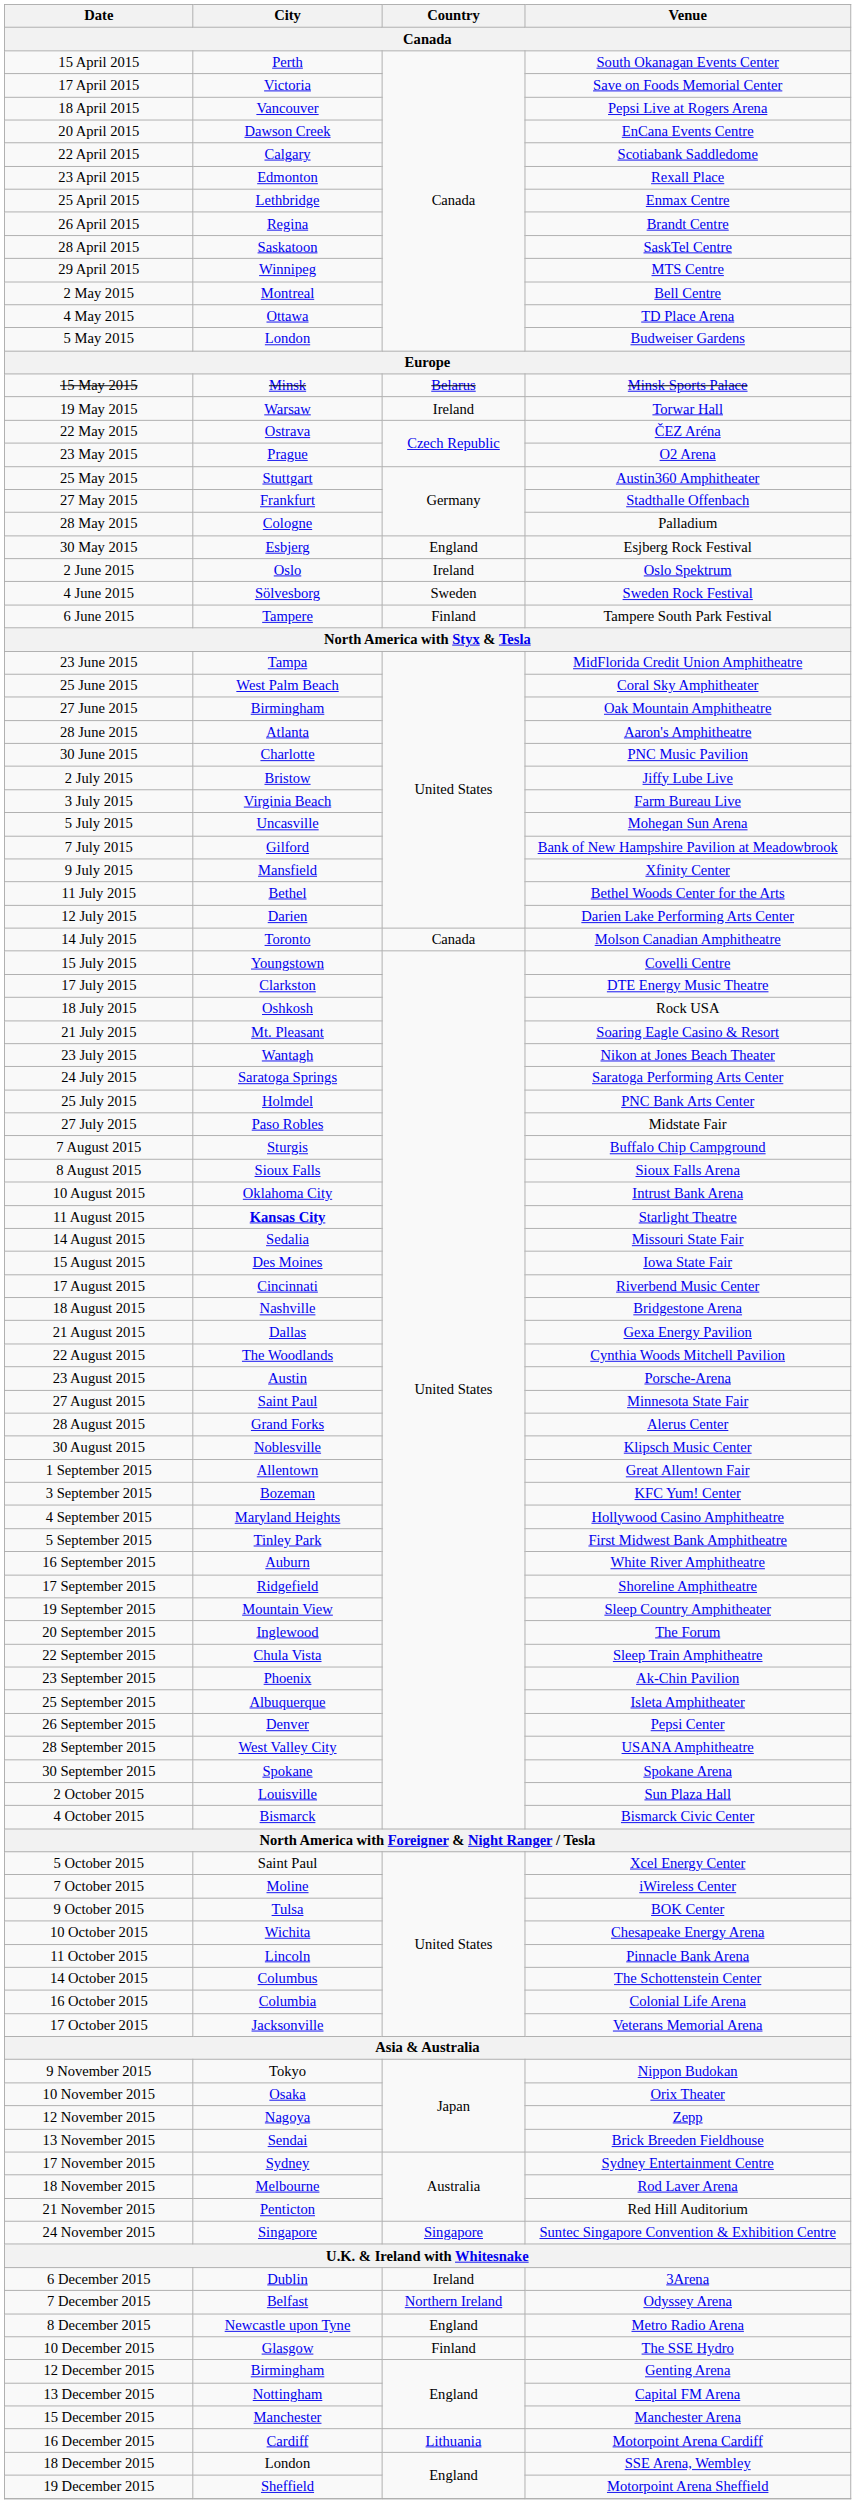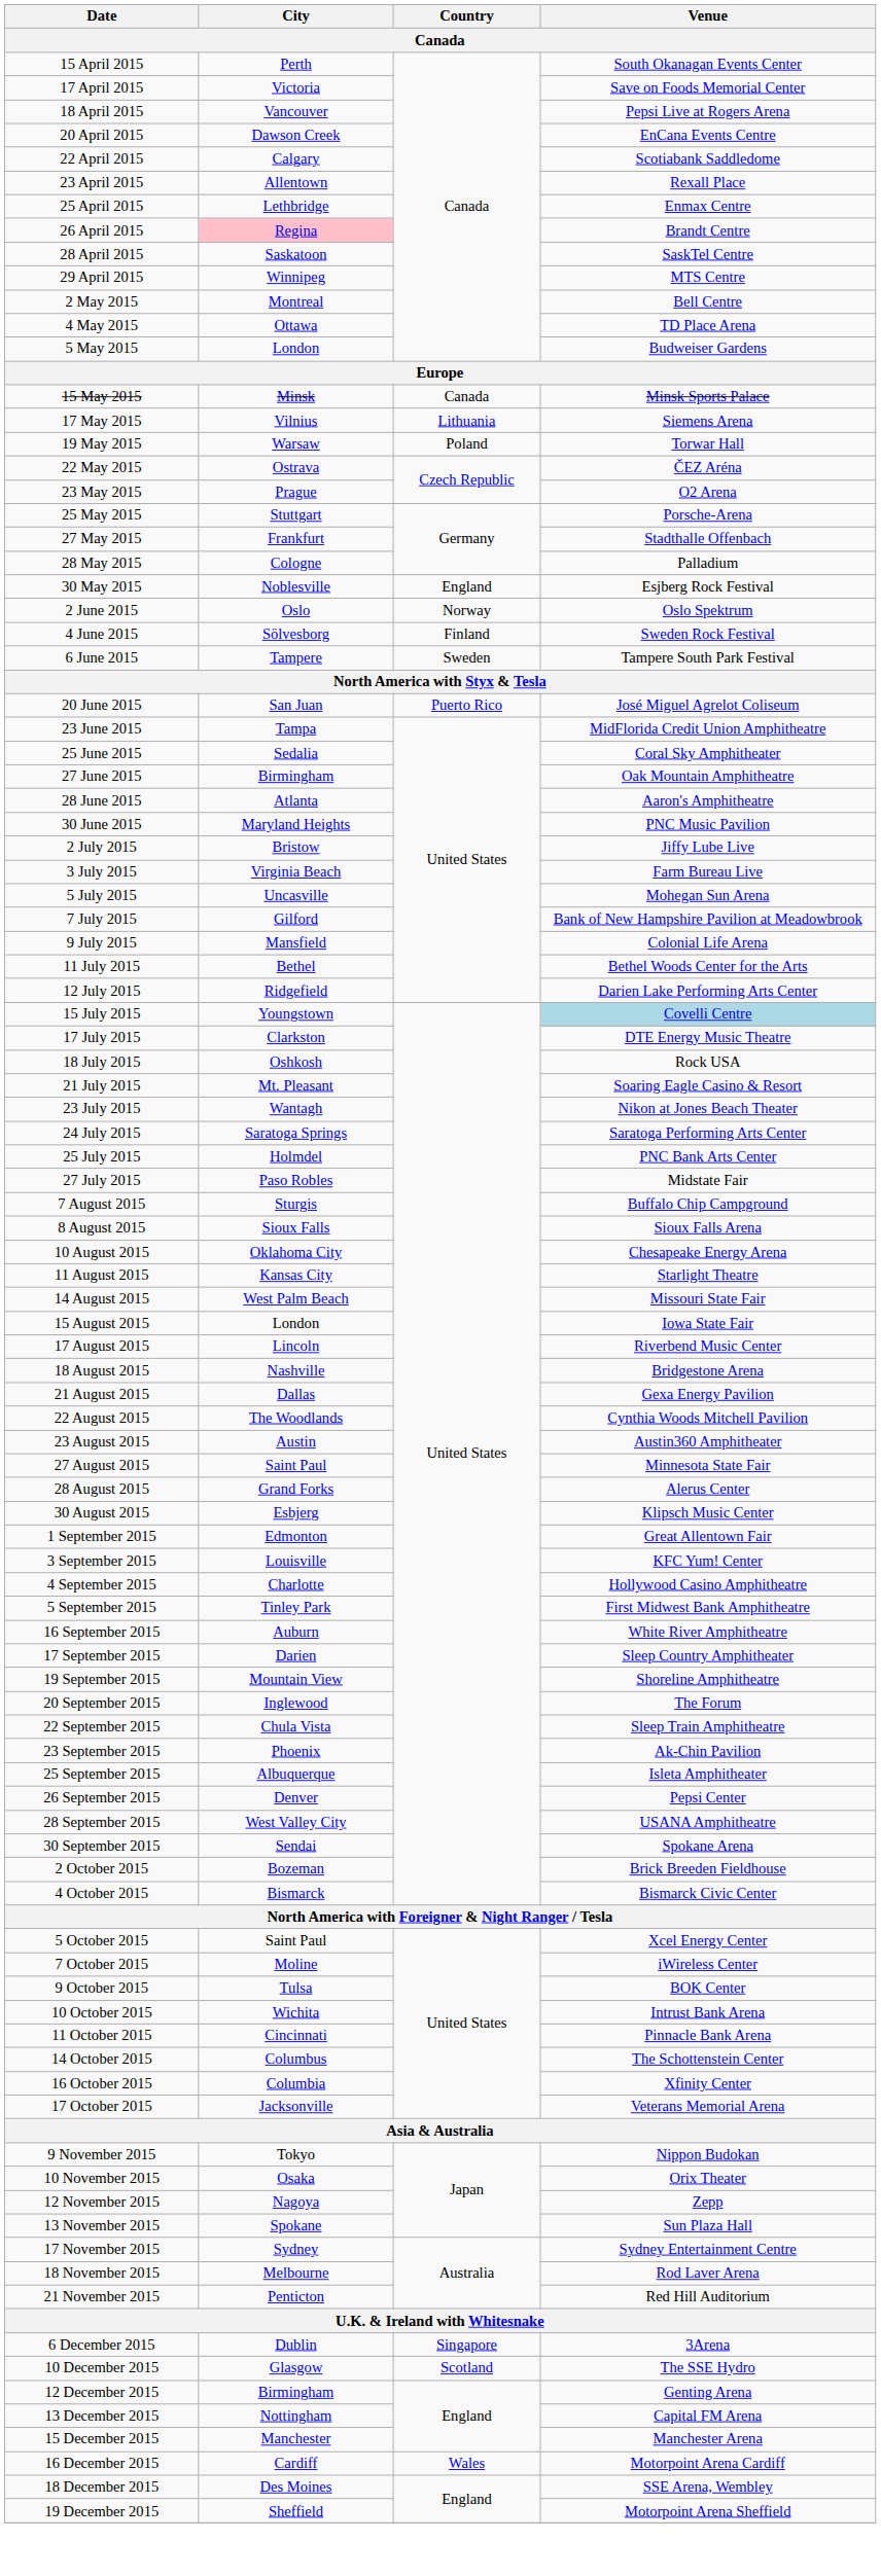 <table class="wikitable" style="text-align:center;">
 <tr>
 <th width="200">Date</th>
 <th width="200">City</th>
 <th width="150">Country</th>
 <th width="350">Venue</th>
 </tr>
 <tr>
 <th colspan="4">Canada</th>
 </tr>
 <tr>
 <td>15 April 2015</td>
 <td><a href='#'>Perth</a></td>
 <td rowspan="13">Canada</td>
 <td><a href='#'>South Okanagan Events Center</a></td>
 </tr>
 <tr>
 <td>17 April 2015</td>
 <td><a href='#'>Victoria</a></td>
 <td><a href='#'>Save on Foods Memorial Center</a></td>
 </tr>
 <tr>
 <td>18 April 2015</td>
 <td><a href='#'>Vancouver</a></td>
 <td><a href='#'>Pepsi Live at Rogers Arena</a></td>
 </tr>
 <tr>
 <td>20 April 2015</td>
 <td><a href='#'>Dawson Creek</a></td>
 <td><a href='#'>EnCana Events Centre</a></td>
 </tr>
 <tr>
 <td>22 April 2015</td>
 <td><a href='#'>Calgary</a></td>
 <td><a href='#'>Scotiabank Saddledome</a></td>
 </tr>
 <tr>
 <td>23 April 2015</td>
-<td><a href='#'>Edmonton</a></td>
+<td><a href='#'>Allentown</a></td>
 <td><a href='#'>Rexall Place</a></td>
 </tr>
 <tr>
 <td>25 April 2015</td>
 <td><a href='#'>Lethbridge</a></td>
 <td><a href='#'>Enmax Centre</a></td>
 </tr>
 <tr>
 <td>26 April 2015</td>
-<td><a href='#'>Regina</a></td>
+<td style="background: pink;"><a href='#'>Regina</a></td>
 <td><a href='#'>Brandt Centre</a></td>
 </tr>
 <tr>
 <td>28 April 2015</td>
 <td><a href='#'>Saskatoon</a></td>
 <td><a href='#'>SaskTel Centre</a></td>
 </tr>
 <tr>
 <td>29 April 2015</td>
 <td><a href='#'>Winnipeg</a></td>
 <td><a href='#'>MTS Centre</a></td>
 </tr>
 <tr>
 <td>2 May 2015</td>
 <td><a href='#'>Montreal</a></td>
 <td><a href='#'>Bell Centre</a></td>
 </tr>
 <tr>
 <td>4 May 2015</td>
 <td><a href='#'>Ottawa</a></td>
 <td><a href='#'>TD Place Arena</a></td>
 </tr>
 <tr>
 <td>5 May 2015</td>
 <td><a href='#'>London</a></td>
 <td><a href='#'>Budweiser Gardens</a></td>
 </tr>
 <tr>
 <th colspan="4">Europe</th>
 </tr>
 <tr>
 <td><s>15 May 2015</s></td>
 <td><s><a href='#'>Minsk</a></s></td>
-<td><s><a href='#'>Belarus</a></s></td>
+<td>Canada</td>
 <td><s><a href='#'>Minsk Sports Palace</a></s></td>
+</tr>
+<tr>
+<td>17 May 2015</td>
+<td><a href='#'>Vilnius</a></td>
+<td><a href='#'>Lithuania</a></td>
+<td><a href='#'>Siemens Arena</a></td>
 </tr>
 <tr>
 <td>19 May 2015</td>
 <td><a href='#'>Warsaw</a></td>
-<td>Ireland</td>
+<td>Poland</td>
 <td><a href='#'>Torwar Hall</a></td>
 </tr>
 <tr>
 <td>22 May 2015</td>
 <td><a href='#'>Ostrava</a></td>
 <td rowspan = "2"><a href='#'>Czech Republic</a></td>
 <td><a href='#'>ČEZ Aréna</a></td>
 </tr>
 <tr>
 <td>23 May 2015</td>
 <td><a href='#'>Prague</a></td>
 <td><a href='#'>O2 Arena</a></td>
 </tr>
 <tr>
 <td>25 May 2015</td>
 <td><a href='#'>Stuttgart</a></td>
 <td rowspan = "3">Germany</td>
-<td><a href='#'>Austin360 Amphitheater</a></td>
+<td><a href='#'>Porsche-Arena</a></td>
 </tr>
 <tr>
 <td>27 May 2015</td>
 <td><a href='#'>Frankfurt</a></td>
 <td><a href='#'>Stadthalle Offenbach</a></td>
 </tr>
 <tr>
 <td>28 May 2015</td>
 <td><a href='#'>Cologne</a></td>
 <td>Palladium</td>
 </tr>
 <tr>
 <td>30 May 2015</td>
-<td><a href='#'>Esbjerg</a></td>
+<td><a href='#'>Noblesville</a></td>
 <td>England</td>
 <td>Esjberg Rock Festival</td>
 </tr>
 <tr>
 <td>2 June 2015</td>
 <td><a href='#'>Oslo</a></td>
-<td>Ireland</td>
+<td>Norway</td>
 <td><a href='#'>Oslo Spektrum</a></td>
 </tr>
 <tr>
 <td>4 June 2015</td>
 <td><a href='#'>Sölvesborg</a></td>
-<td>Sweden</td>
+<td>Finland</td>
 <td><a href='#'>Sweden Rock Festival</a></td>
 </tr>
 <tr>
 <td>6 June 2015</td>
 <td><a href='#'>Tampere</a></td>
-<td>Finland</td>
+<td>Sweden</td>
 <td>Tampere South Park Festival</td>
 </tr>
 <tr>
 <th colspan="4">North America with <a href='#'>Styx</a> & <a href='#'>Tesla</a></th>
+</tr>
+<tr>
+<td>20 June 2015</td>
+<td><a href='#'>San Juan</a></td>
+<td><a href='#'>Puerto Rico</a></td>
+<td><a href='#'>José Miguel Agrelot Coliseum</a></td>
 </tr>
 <tr>
 <td>23 June 2015</td>
 <td><a href='#'>Tampa</a></td>
 <td rowspan="12">United States</td>
 <td><a href='#'>MidFlorida Credit Union Amphitheatre</a></td>
 </tr>
 <tr>
 <td>25 June 2015</td>
-<td><a href='#'>West Palm Beach</a></td>
+<td><a href='#'>Sedalia</a></td>
 <td><a href='#'>Coral Sky Amphitheater</a></td>
 </tr>
 <tr>
 <td>27 June 2015</td>
 <td><a href='#'>Birmingham</a></td>
 <td><a href='#'>Oak Mountain Amphitheatre</a></td>
 </tr>
 <tr>
 <td>28 June 2015</td>
 <td><a href='#'>Atlanta</a></td>
 <td><a href='#'>Aaron's Amphitheatre</a></td>
 </tr>
 <tr>
 <td>30 June 2015</td>
-<td><a href='#'>Charlotte</a></td>
+<td><a href='#'>Maryland Heights</a></td>
 <td><a href='#'>PNC Music Pavilion</a></td>
 </tr>
 <tr>
 <td>2 July 2015</td>
 <td><a href='#'>Bristow</a></td>
 <td><a href='#'>Jiffy Lube Live</a></td>
 </tr>
 <tr>
 <td>3 July 2015</td>
 <td><a href='#'>Virginia Beach</a></td>
 <td><a href='#'>Farm Bureau Live</a></td>
 </tr>
 <tr>
 <td>5 July 2015</td>
 <td><a href='#'>Uncasville</a></td>
 <td><a href='#'>Mohegan Sun Arena</a></td>
 </tr>
 <tr>
 <td>7 July 2015</td>
 <td><a href='#'>Gilford</a></td>
 <td><a href='#'>Bank of New Hampshire Pavilion at Meadowbrook</a></td>
 </tr>
 <tr>
 <td>9 July 2015</td>
 <td><a href='#'>Mansfield</a></td>
-<td><a href='#'>Xfinity Center</a></td>
+<td><a href='#'>Colonial Life Arena</a></td>
 </tr>
 <tr>
 <td>11 July 2015</td>
 <td><a href='#'>Bethel</a></td>
 <td><a href='#'>Bethel Woods Center for the Arts</a></td>
 </tr>
 <tr>
 <td>12 July 2015</td>
-<td><a href='#'>Darien</a></td>
+<td><a href='#'>Ridgefield</a></td>
 <td><a href='#'>Darien Lake Performing Arts Center</a></td>
-</tr>
-<tr>
-<td>14 July 2015</td>
-<td><a href='#'>Toronto</a></td>
-<td>Canada</td>
-<td><a href='#'>Molson Canadian Amphitheatre</a></td>
 </tr>
 <tr>
 <td>15 July 2015</td>
 <td><a href='#'>Youngstown</a></td>
 <td rowspan="38">United States</td>
-<td><a href='#'>Covelli Centre</a></td>
+<td style="background: lightblue;"><a href='#'>Covelli Centre</a></td>
 </tr>
 <tr>
 <td>17 July 2015</td>
 <td><a href='#'>Clarkston</a></td>
 <td><a href='#'>DTE Energy Music Theatre</a></td>
 </tr>
 <tr>
 <td>18 July 2015</td>
 <td><a href='#'>Oshkosh</a></td>
 <td>Rock USA</td>
 </tr>
 <tr>
 <td>21 July 2015</td>
 <td><a href='#'>Mt. Pleasant</a></td>
 <td><a href='#'>Soaring Eagle Casino & Resort</a></td>
 </tr>
 <tr>
 <td>23 July 2015</td>
 <td><a href='#'>Wantagh</a></td>
 <td><a href='#'>Nikon at Jones Beach Theater</a></td>
 </tr>
 <tr>
 <td>24 July 2015</td>
 <td><a href='#'>Saratoga Springs</a></td>
 <td><a href='#'>Saratoga Performing Arts Center</a></td>
 </tr>
 <tr>
 <td>25 July 2015</td>
 <td><a href='#'>Holmdel</a></td>
 <td><a href='#'>PNC Bank Arts Center</a></td>
 </tr>
 <tr>
 <td>27 July 2015</td>
 <td><a href='#'>Paso Robles</a></td>
 <td>Midstate Fair</td>
 </tr>
 <tr>
 <td>7 August 2015</td>
 <td><a href='#'>Sturgis</a></td>
 <td><a href='#'>Buffalo Chip Campground</a></td>
 </tr>
 <tr>
 <td>8 August 2015</td>
 <td><a href='#'>Sioux Falls</a></td>
 <td><a href='#'>Sioux Falls Arena</a></td>
 </tr>
 <tr>
 <td>10 August 2015</td>
 <td><a href='#'>Oklahoma City</a></td>
-<td><a href='#'>Intrust Bank Arena</a></td>
+<td><a href='#'>Chesapeake Energy Arena</a></td>
 </tr>
 <tr>
 <td>11 August 2015</td>
-<td><strong><a href='#'>Kansas City</a></strong></td>
+<td><a href='#'>Kansas City</a></td>
 <td><a href='#'>Starlight Theatre</a></td>
 </tr>
 <tr>
 <td>14 August 2015</td>
-<td><a href='#'>Sedalia</a></td>
+<td><a href='#'>West Palm Beach</a></td>
 <td><a href='#'>Missouri State Fair</a></td>
 </tr>
 <tr>
 <td>15 August 2015</td>
-<td><a href='#'>Des Moines</a></td>
+<td>London</td>
 <td><a href='#'>Iowa State Fair</a></td>
 </tr>
 <tr>
 <td>17 August 2015</td>
-<td><a href='#'>Cincinnati</a></td>
+<td><a href='#'>Lincoln</a></td>
 <td><a href='#'>Riverbend Music Center</a></td>
 </tr>
 <tr>
 <td>18 August 2015</td>
 <td><a href='#'>Nashville</a></td>
 <td><a href='#'>Bridgestone Arena</a></td>
 </tr>
 <tr>
 <td>21 August 2015</td>
 <td><a href='#'>Dallas</a></td>
 <td><a href='#'>Gexa Energy Pavilion</a></td>
 </tr>
 <tr>
 <td>22 August 2015</td>
 <td><a href='#'>The Woodlands</a></td>
 <td><a href='#'>Cynthia Woods Mitchell Pavilion</a></td>
 </tr>
 <tr>
 <td>23 August 2015</td>
 <td><a href='#'>Austin</a></td>
-<td><a href='#'>Porsche-Arena</a></td>
+<td><a href='#'>Austin360 Amphitheater</a></td>
 </tr>
 <tr>
 <td>27 August 2015</td>
 <td><a href='#'>Saint Paul</a></td>
 <td><a href='#'>Minnesota State Fair</a></td>
 </tr>
 <tr>
 <td>28 August 2015</td>
 <td><a href='#'>Grand Forks</a></td>
 <td><a href='#'>Alerus Center</a></td>
 </tr>
 <tr>
 <td>30 August 2015</td>
-<td><a href='#'>Noblesville</a></td>
+<td><a href='#'>Esbjerg</a></td>
 <td><a href='#'>Klipsch Music Center</a></td>
 </tr>
 <tr>
 <td>1 September 2015</td>
-<td><a href='#'>Allentown</a></td>
+<td><a href='#'>Edmonton</a></td>
 <td><a href='#'>Great Allentown Fair</a></td>
 </tr>
 <tr>
 <td>3 September 2015</td>
-<td><a href='#'>Bozeman</a></td>
+<td><a href='#'>Louisville</a></td>
 <td><a href='#'>KFC Yum! Center</a></td>
 </tr>
 <tr>
 <td>4 September 2015</td>
-<td><a href='#'>Maryland Heights</a></td>
+<td><a href='#'>Charlotte</a></td>
 <td><a href='#'>Hollywood Casino Amphitheatre</a></td>
 </tr>
 <tr>
 <td>5 September 2015</td>
 <td><a href='#'>Tinley Park</a></td>
 <td><a href='#'>First Midwest Bank Amphitheatre</a></td>
 </tr>
 <tr>
 <td>16 September 2015</td>
 <td><a href='#'>Auburn</a></td>
 <td><a href='#'>White River Amphitheatre</a></td>
 </tr>
 <tr>
 <td>17 September 2015</td>
-<td><a href='#'>Ridgefield</a></td>
-<td><a href='#'>Shoreline Amphitheatre</a></td>
+<td><a href='#'>Darien</a></td>
+<td><a href='#'>Sleep Country Amphitheater</a></td>
 </tr>
 <tr>
 <td>19 September 2015</td>
 <td><a href='#'>Mountain View</a></td>
-<td><a href='#'>Sleep Country Amphitheater</a></td>
+<td><a href='#'>Shoreline Amphitheatre</a></td>
 </tr>
 <tr>
 <td>20 September 2015</td>
 <td><a href='#'>Inglewood</a></td>
 <td><a href='#'>The Forum</a></td>
 </tr>
 <tr>
 <td>22 September 2015</td>
 <td><a href='#'>Chula Vista</a></td>
 <td><a href='#'>Sleep Train Amphitheatre</a></td>
 </tr>
 <tr>
 <td>23 September 2015</td>
 <td><a href='#'>Phoenix</a></td>
 <td><a href='#'>Ak-Chin Pavilion</a></td>
 </tr>
 <tr>
 <td>25 September 2015</td>
 <td><a href='#'>Albuquerque</a></td>
 <td><a href='#'>Isleta Amphitheater</a></td>
 </tr>
 <tr>
 <td>26 September 2015</td>
 <td><a href='#'>Denver</a></td>
 <td><a href='#'>Pepsi Center</a></td>
 </tr>
 <tr>
 <td>28 September 2015</td>
 <td><a href='#'>West Valley City</a></td>
 <td><a href='#'>USANA Amphitheatre</a></td>
 </tr>
 <tr>
 <td>30 September 2015</td>
-<td><a href='#'>Spokane</a></td>
+<td><a href='#'>Sendai</a></td>
 <td><a href='#'>Spokane Arena</a></td>
 </tr>
 <tr>
 <td>2 October 2015</td>
-<td><a href='#'>Louisville</a></td>
-<td><a href='#'>Sun Plaza Hall</a></td>
+<td><a href='#'>Bozeman</a></td>
+<td><a href='#'>Brick Breeden Fieldhouse</a></td>
 </tr>
 <tr>
 <td>4 October 2015</td>
 <td><a href='#'>Bismarck</a></td>
 <td><a href='#'>Bismarck Civic Center</a></td>
 </tr>
 <tr>
 <th colspan="4">North America with <a href='#'>Foreigner</a> & <a href='#'>Night Ranger</a> / Tesla</th>
 </tr>
 <tr>
 <td>5 October 2015</td>
 <td>Saint Paul</td>
 <td rowspan="8">United States</td>
 <td><a href='#'>Xcel Energy Center</a></td>
 </tr>
 <tr>
 <td>7 October 2015</td>
 <td><a href='#'>Moline</a></td>
 <td><a href='#'>iWireless Center</a></td>
 </tr>
 <tr>
 <td>9 October 2015</td>
 <td><a href='#'>Tulsa</a></td>
 <td><a href='#'>BOK Center</a></td>
 </tr>
 <tr>
 <td>10 October 2015</td>
 <td><a href='#'>Wichita</a></td>
-<td><a href='#'>Chesapeake Energy Arena</a></td>
+<td><a href='#'>Intrust Bank Arena</a></td>
 </tr>
 <tr>
 <td>11 October 2015</td>
-<td><a href='#'>Lincoln</a></td>
+<td><a href='#'>Cincinnati</a></td>
 <td><a href='#'>Pinnacle Bank Arena</a></td>
 </tr>
 <tr>
 <td>14 October 2015</td>
 <td><a href='#'>Columbus</a></td>
 <td><a href='#'>The Schottenstein Center</a></td>
 </tr>
 <tr>
 <td>16 October 2015</td>
 <td><a href='#'>Columbia</a></td>
-<td><a href='#'>Colonial Life Arena</a></td>
+<td><a href='#'>Xfinity Center</a></td>
 </tr>
 <tr>
 <td>17 October 2015</td>
 <td><a href='#'>Jacksonville</a></td>
 <td><a href='#'>Veterans Memorial Arena</a></td>
 </tr>
 <tr>
 <th colspan="4">Asia & Australia</th>
 </tr>
 <tr>
 <td>9 November 2015</td>
 <td>Tokyo</td>
 <td rowspan="4">Japan</td>
 <td><a href='#'>Nippon Budokan</a></td>
 </tr>
 <tr>
 <td>10 November 2015</td>
 <td><a href='#'>Osaka</a></td>
 <td><a href='#'>Orix Theater</a></td>
 </tr>
 <tr>
 <td>12 November 2015</td>
 <td><a href='#'>Nagoya</a></td>
 <td><a href='#'>Zepp</a></td>
 </tr>
 <tr>
 <td>13 November 2015</td>
-<td><a href='#'>Sendai</a></td>
-<td><a href='#'>Brick Breeden Fieldhouse</a></td>
+<td><a href='#'>Spokane</a></td>
+<td><a href='#'>Sun Plaza Hall</a></td>
 </tr>
 <tr>
 <td>17 November 2015</td>
 <td><a href='#'>Sydney</a></td>
 <td rowspan="3">Australia</td>
 <td><a href='#'>Sydney Entertainment Centre</a></td>
 </tr>
 <tr>
 <td>18 November 2015</td>
 <td><a href='#'>Melbourne</a></td>
 <td><a href='#'>Rod Laver Arena</a></td>
 </tr>
 <tr>
 <td>21 November 2015</td>
 <td><a href='#'>Penticton</a></td>
 <td>Red Hill Auditorium</td>
 </tr>
 <tr>
-<td>24 November 2015</td>
-<td><a href='#'>Singapore</a></td>
-<td><a href='#'>Singapore</a></td>
-<td><a href='#'>Suntec Singapore Convention & Exhibition Centre</a></td>
-</tr>
-<tr>
 <th colspan="4">U.K. & Ireland with <a href='#'>Whitesnake</a></th>
 </tr>
 <tr>
 <td>6 December 2015</td>
 <td><a href='#'>Dublin</a></td>
-<td>Ireland</td>
+<td><a href='#'>Singapore</a></td>
 <td><a href='#'>3Arena</a></td>
-</tr>
-<tr>
-<td>7 December 2015</td>
-<td><a href='#'>Belfast</a></td>
-<td><a href='#'>Northern Ireland</a></td>
-<td><a href='#'>Odyssey Arena</a></td>
-</tr>
-<tr>
-<td>8 December 2015</td>
-<td><a href='#'>Newcastle upon Tyne</a></td>
-<td>England</td>
-<td><a href='#'>Metro Radio Arena</a></td>
 </tr>
 <tr>
 <td>10 December 2015</td>
 <td><a href='#'>Glasgow</a></td>
-<td>Finland</td>
+<td><a href='#'>Scotland</a></td>
 <td><a href='#'>The SSE Hydro</a></td>
 </tr>
 <tr>
 <td>12 December 2015</td>
 <td><a href='#'>Birmingham</a></td>
 <td rowspan="3">England</td>
 <td><a href='#'>Genting Arena</a></td>
 </tr>
 <tr>
 <td>13 December 2015</td>
 <td><a href='#'>Nottingham</a></td>
 <td><a href='#'>Capital FM Arena</a></td>
 </tr>
 <tr>
 <td>15 December 2015</td>
 <td><a href='#'>Manchester</a></td>
 <td><a href='#'>Manchester Arena</a></td>
 </tr>
 <tr>
 <td>16 December 2015</td>
 <td><a href='#'>Cardiff</a></td>
-<td><a href='#'>Lithuania</a></td>
+<td><a href='#'>Wales</a></td>
 <td><a href='#'>Motorpoint Arena Cardiff</a></td>
 </tr>
 <tr>
 <td>18 December 2015</td>
-<td>London</td>
+<td><a href='#'>Des Moines</a></td>
 <td rowspan="2">England</td>
 <td><a href='#'>SSE Arena, Wembley</a></td>
 </tr>
 <tr>
 <td>19 December 2015</td>
 <td><a href='#'>Sheffield</a></td>
 <td><a href='#'>Motorpoint Arena Sheffield</a></td>
 </tr>
 <tr>
 </tr>
 </table>
